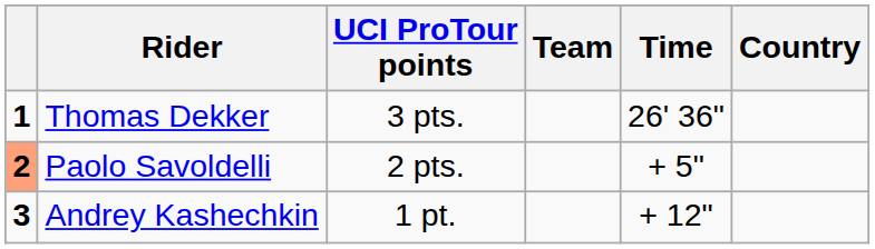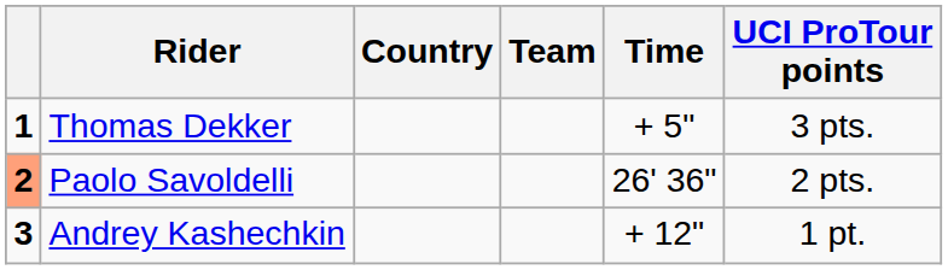 <table class="wikitable">
 <tr>
 <th></th>
 <th>Rider</th>
-<th><a href='#'>UCI ProTour</a><br>points</th>
+<th>Country</th>
 <th>Team</th>
 <th>Time</th>
-<th>Country</th>
+<th><a href='#'>UCI ProTour</a><br>points</th>
 </tr>
 <tr>
 <td><strong>1</strong></td>
 <td><a href='#'>Thomas Dekker</a></td>
+<td></td>
+<td></td>
+<td align=center>+ 5"</td>
 <td align=center>3 pts.</td>
-<td></td>
-<td align=center>26' 36"</td>
-<td></td>
 </tr>
 <tr>
 <td style="background: lightsalmon;"><strong>2</strong></td>
 <td><a href='#'>Paolo Savoldelli</a></td>
+<td></td>
+<td></td>
+<td align=center>26' 36"</td>
 <td align=center>2 pts.</td>
-<td></td>
-<td align=center>+ 5"</td>
-<td></td>
 </tr>
 <tr>
 <td><strong>3</strong></td>
 <td><a href='#'>Andrey Kashechkin</a></td>
-<td align=center>1 pt.</td>
+<td></td>
 <td></td>
 <td align=center>+ 12"</td>
-<td></td>
+<td align=center>1 pt.</td>
 </tr>
 </table>
